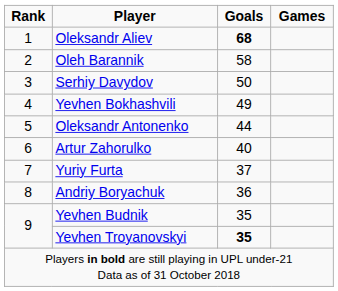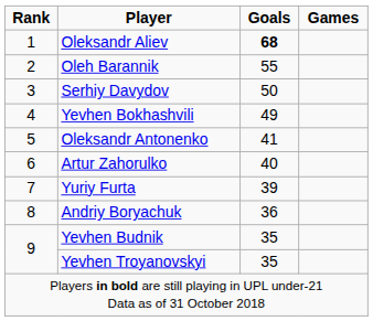 <table class="wikitable" style="text-align:center;margin-left:1em;float:right;width:30%;">
 <tr>
 <td align="center"><strong>Rank</strong></td>
 <td align="center"><strong>Player</strong></td>
 <td align="center"><strong>Goals</strong></td>
 <td align="center"><strong>Games</strong></td>
 </tr>
 <tr>
 <td>1</td>
 <td style="text-align:left;"> <a href='#'>Oleksandr Aliev</a></td>
 <td align="center"><strong>68</strong></td>
 <td align="center"></td>
 </tr>
 <tr>
 <td>2</td>
 <td style="text-align:left;"> <a href='#'>Oleh Barannik</a></td>
-<td align="center">58</td>
+<td align="center">55</td>
 <td align="center"></td>
 </tr>
 <tr>
 <td>3</td>
 <td style="text-align:left;"> <a href='#'>Serhiy Davydov</a></td>
 <td align="center">50</td>
 <td align="center"></td>
 </tr>
 <tr>
 <td>4</td>
 <td style="text-align:left;"> <a href='#'>Yevhen Bokhashvili</a></td>
 <td align="center">49</td>
 <td align="center"></td>
 </tr>
 <tr>
 <td>5</td>
 <td style="text-align:left;"> <a href='#'>Oleksandr Antonenko</a></td>
-<td align="center">44</td>
+<td align="center">41</td>
 <td align="center"></td>
 </tr>
 <tr>
 <td>6</td>
 <td style="text-align:left;"> <a href='#'>Artur Zahorulko</a></td>
 <td align="center">40</td>
 <td align="center"></td>
 </tr>
 <tr>
 <td>7</td>
 <td style="text-align:left;"> <a href='#'>Yuriy Furta</a></td>
-<td align="center">37</td>
+<td align="center">39</td>
 <td align="center"></td>
 </tr>
 <tr>
 <td>8</td>
 <td style="text-align:left;"> <a href='#'>Andriy Boryachuk</a></td>
 <td align="center">36</td>
 <td align="center"></td>
 </tr>
 <tr>
 <td rowspan=2>9</td>
 <td style="text-align:left;"> <a href='#'>Yevhen Budnik</a></td>
 <td align="center">35</td>
 <td align="center"></td>
 </tr>
 <tr>
 <td style="text-align:left;"> <a href='#'>Yevhen Troyanovskyi</a></td>
-<td align="center"><strong>35</strong></td>
+<td align="center">35</td>
 <td align="center"></td>
 </tr>
 <tr>
 <td colspan="4"><small>Players <strong>in bold</strong> are still playing in UPL under-21</small><br><small>Data as of 31 October 2018</small></td>
 </tr>
 </table>
